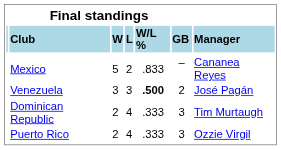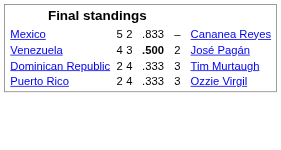 <table cellpadding="1" width="350px" style="font-size: 90%; border: 1px solid gray;">
 <tr align="center" style="font-size: larger;">
 <td colspan=6><strong>Final standings</strong></td>
-</tr>
-<tr style="background:lightblue;">
-<td></td>
-<td><strong>Club</strong></td>
-<td><strong>W</strong></td>
-<td><strong>L</strong></td>
-<td><strong>W/L %</strong></td>
-<td><strong>GB</strong></td>
-<td><strong>Manager</strong></td>
 </tr>
 <tr align="center" style="vertical-align: middle;" style="background:lightblue;">
 </tr>
 <tr>
 <td></td>
 <td><a href='#'>Mexico</a></td>
 <td>5</td>
 <td>2</td>
 <td>  .833</td>
 <td>  –  </td>
 <td><a href='#'>Cananea Reyes</a></td>
 </tr>
 <tr>
 <td></td>
 <td><a href='#'>Venezuela</a></td>
-<td>3</td>
+<td>4</td>
 <td>3</td>
 <td><strong>  .500</strong></td>
 <td>  2</td>
 <td><a href='#'>José Pagán</a></td>
 </tr>
 <tr>
 <td></td>
 <td><a href='#'>Dominican Republic</a></td>
 <td>2</td>
 <td>4</td>
 <td>  .333</td>
 <td>  3</td>
 <td><a href='#'>Tim Murtaugh</a></td>
 </tr>
 <tr>
 <td></td>
 <td><a href='#'>Puerto Rico</a></td>
 <td>2</td>
 <td>4</td>
 <td>  .333</td>
 <td>  3</td>
 <td><a href='#'>Ozzie Virgil</a></td>
 </tr>
 <tr>
 </tr>
 </table>
